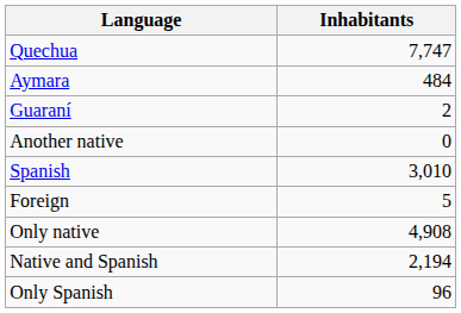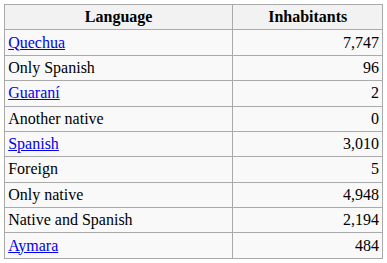 <table class="wikitable" border="1" style="width:30%;" border="1">
 <tr bgcolor=silver>
 <th><strong>Language</strong></th>
 <th><strong>Inhabitants</strong></th>
 </tr>
 <tr>
 <td><a href='#'>Quechua</a></td>
 <td align="right">7,747</td>
 </tr>
 <tr>
-<td><a href='#'>Aymara</a></td>
-<td align="right">484</td>
+<td>Only Spanish</td>
+<td align="right">96</td>
 </tr>
 <tr>
 <td><a href='#'>Guaraní</a></td>
 <td align="right">2</td>
 </tr>
 <tr>
 <td>Another native</td>
 <td align="right">0</td>
 </tr>
 <tr>
 <td><a href='#'>Spanish</a></td>
 <td align="right">3,010</td>
 </tr>
 <tr>
 <td>Foreign</td>
 <td align="right">5</td>
 </tr>
 <tr>
 <td>Only native</td>
-<td align="right">4,908</td>
+<td align="right">4,948</td>
 </tr>
 <tr>
 <td>Native and Spanish</td>
 <td align="right">2,194</td>
 </tr>
 <tr>
-<td>Only Spanish</td>
-<td align="right">96</td>
+<td><a href='#'>Aymara</a></td>
+<td align="right">484</td>
 </tr>
 <tr>
 </tr>
 </table>
